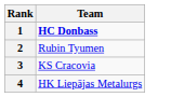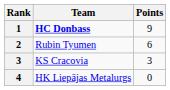 <table class="wikitable" style="text-align: center;">
 <tr>
 <th>Rank</th>
 <th>Team</th>
+<th>Points</th>
 </tr>
 <tr>
 <th>1</th>
 <td style="text-align: left;"> <strong><a href='#'>HC Donbass</a></strong></td>
+<td>9</td>
 </tr>
 <tr>
 <th>2</th>
 <td style="text-align: left;"> <a href='#'>Rubin Tyumen</a></td>
+<td>6</td>
 </tr>
 <tr>
 <th>3</th>
 <td style="text-align: left;"> <a href='#'>KS Cracovia</a></td>
+<td>3</td>
 </tr>
 <tr>
 <th>4</th>
 <td style="text-align: left;"> <a href='#'>HK Liepājas Metalurgs</a></td>
+<td>0</td>
 </tr>
 </table>
